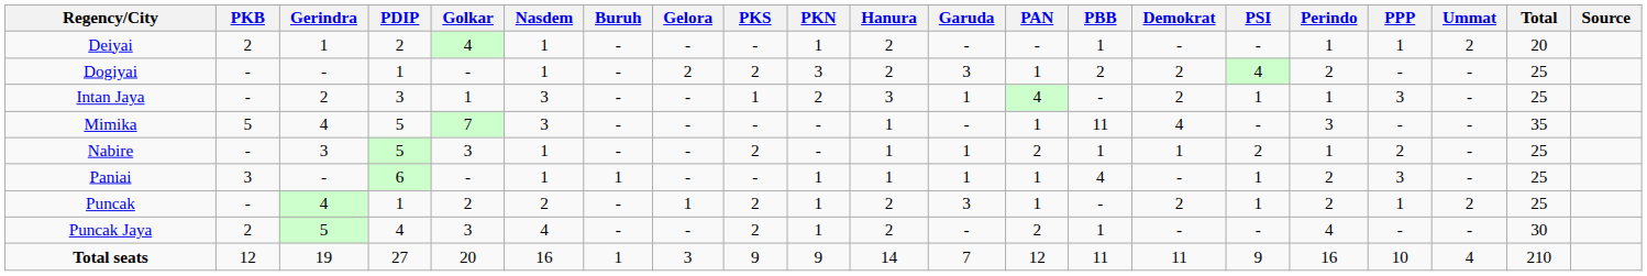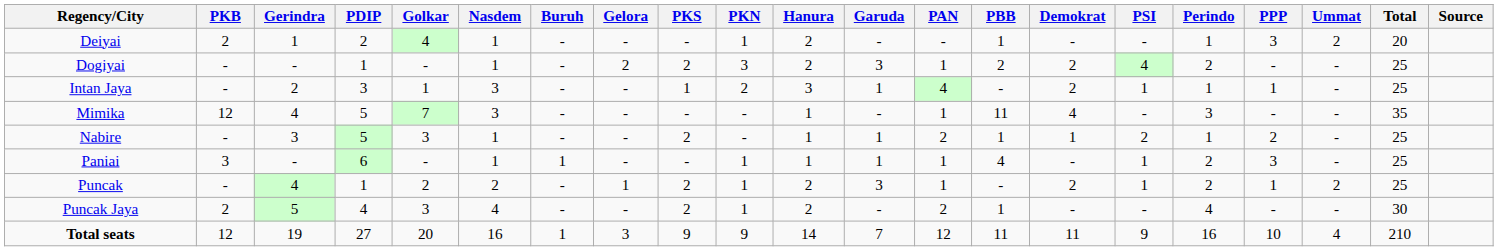 <table class="wikitable sortable" style="text-align:center">
 <tr>
 <th scope=col width=10%>Regency/City</th>
 <th scope=col width=3%><a href='#'>PKB</a></th>
 <th scope=col width=3%><a href='#'>Gerindra</a></th>
 <th scope=col width=3%><a href='#'>PDIP</a></th>
 <th scope=col width=3%><a href='#'>Golkar</a></th>
 <th scope=col width=3%><a href='#'>Nasdem</a></th>
 <th scope=col width=3%><a href='#'>Buruh</a></th>
 <th scope=col width=3%><a href='#'>Gelora</a></th>
 <th scope=col width=3%><a href='#'>PKS</a></th>
 <th scope=col width=3%><a href='#'>PKN</a></th>
 <th scope=col width=3%><a href='#'>Hanura</a></th>
 <th scope=col width=3%><a href='#'>Garuda</a></th>
 <th scope=col width=3%><a href='#'>PAN</a></th>
 <th scope=col width=3%><a href='#'>PBB</a></th>
 <th scope=col width=3%><a href='#'>Demokrat</a></th>
 <th scope=col width=3%><a href='#'>PSI</a></th>
 <th scope=col width=3%><a href='#'>Perindo</a></th>
 <th scope=col width=3%><a href='#'>PPP</a></th>
 <th scope=col width=3%><a href='#'>Ummat</a></th>
 <th scope=col width=3%>Total</th>
 <th scope=col width=3%>Source</th>
 </tr>
 <tr>
 <td><a href='#'>Deiyai</a></td>
 <td>2</td>
 <td>1</td>
 <td>2</td>
 <td style="background:#cfc;">4</td>
 <td>1</td>
 <td>-</td>
 <td>-</td>
 <td>-</td>
 <td>1</td>
 <td>2</td>
 <td>-</td>
 <td>-</td>
 <td>1</td>
 <td>-</td>
 <td>-</td>
 <td>1</td>
-<td>1</td>
+<td>3</td>
 <td>2</td>
 <td>20</td>
 <td></td>
 </tr>
 <tr>
 <td><a href='#'>Dogiyai</a></td>
 <td>-</td>
 <td>-</td>
 <td>1</td>
 <td>-</td>
 <td>1</td>
 <td>-</td>
 <td>2</td>
 <td>2</td>
 <td>3</td>
 <td>2</td>
 <td>3</td>
 <td>1</td>
 <td>2</td>
 <td>2</td>
 <td style="background:#cfc;">4</td>
 <td>2</td>
 <td>-</td>
 <td>-</td>
 <td>25</td>
 <td></td>
 </tr>
 <tr>
 <td><a href='#'>Intan Jaya</a></td>
 <td>-</td>
 <td>2</td>
 <td>3</td>
 <td>1</td>
 <td>3</td>
 <td>-</td>
 <td>-</td>
 <td>1</td>
 <td>2</td>
 <td>3</td>
 <td>1</td>
 <td style="background:#cfc;">4</td>
 <td>-</td>
 <td>2</td>
 <td>1</td>
 <td>1</td>
-<td>3</td>
+<td>1</td>
 <td>-</td>
 <td>25</td>
 <td></td>
 </tr>
 <tr>
 <td><a href='#'>Mimika</a></td>
-<td>5</td>
+<td>12</td>
 <td>4</td>
 <td>5</td>
 <td style="background:#cfc;">7</td>
 <td>3</td>
 <td>-</td>
 <td>-</td>
 <td>-</td>
 <td>-</td>
 <td>1</td>
 <td>-</td>
 <td>1</td>
 <td>11</td>
 <td>4</td>
 <td>-</td>
 <td>3</td>
 <td>-</td>
 <td>-</td>
 <td>35</td>
 <td></td>
 </tr>
 <tr>
 <td><a href='#'>Nabire</a></td>
 <td>-</td>
 <td>3</td>
 <td style="background:#cfc;">5</td>
 <td>3</td>
 <td>1</td>
 <td>-</td>
 <td>-</td>
 <td>2</td>
 <td>-</td>
 <td>1</td>
 <td>1</td>
 <td>2</td>
 <td>1</td>
 <td>1</td>
 <td>2</td>
 <td>1</td>
 <td>2</td>
 <td>-</td>
 <td>25</td>
 <td></td>
 </tr>
 <tr>
 <td><a href='#'>Paniai</a></td>
 <td>3</td>
 <td>-</td>
 <td style="background:#cfc;">6</td>
 <td>-</td>
 <td>1</td>
 <td>1</td>
 <td>-</td>
 <td>-</td>
 <td>1</td>
 <td>1</td>
 <td>1</td>
 <td>1</td>
 <td>4</td>
 <td>-</td>
 <td>1</td>
 <td>2</td>
 <td>3</td>
 <td>-</td>
 <td>25</td>
 <td></td>
 </tr>
 <tr>
 <td><a href='#'>Puncak</a></td>
 <td>-</td>
 <td style="background:#cfc;">4</td>
 <td>1</td>
 <td>2</td>
 <td>2</td>
 <td>-</td>
 <td>1</td>
 <td>2</td>
 <td>1</td>
 <td>2</td>
 <td>3</td>
 <td>1</td>
 <td>-</td>
 <td>2</td>
 <td>1</td>
 <td>2</td>
 <td>1</td>
 <td>2</td>
 <td>25</td>
 <td></td>
 </tr>
 <tr>
 <td><a href='#'>Puncak Jaya</a></td>
 <td>2</td>
 <td style="background:#cfc;">5</td>
 <td>4</td>
 <td>3</td>
 <td>4</td>
 <td>-</td>
 <td>-</td>
 <td>2</td>
 <td>1</td>
 <td>2</td>
 <td>-</td>
 <td>2</td>
 <td>1</td>
 <td>-</td>
 <td>-</td>
 <td>4</td>
 <td>-</td>
 <td>-</td>
 <td>30</td>
 <td></td>
 </tr>
 <tr>
 <td><strong>Total seats</strong></td>
 <td>12</td>
 <td>19</td>
 <td>27</td>
 <td>20</td>
 <td>16</td>
 <td>1</td>
 <td>3</td>
 <td>9</td>
 <td>9</td>
 <td>14</td>
 <td>7</td>
 <td>12</td>
 <td>11</td>
 <td>11</td>
 <td>9</td>
 <td>16</td>
 <td>10</td>
 <td>4</td>
 <td>210</td>
 </tr>
 </table>
